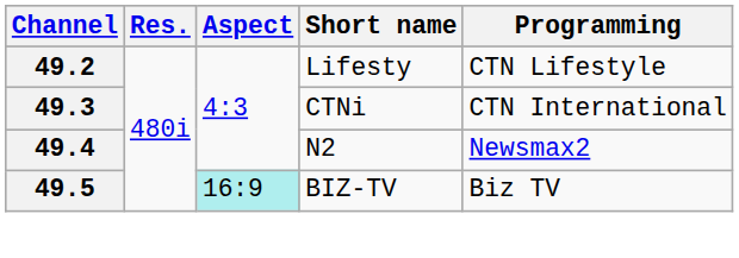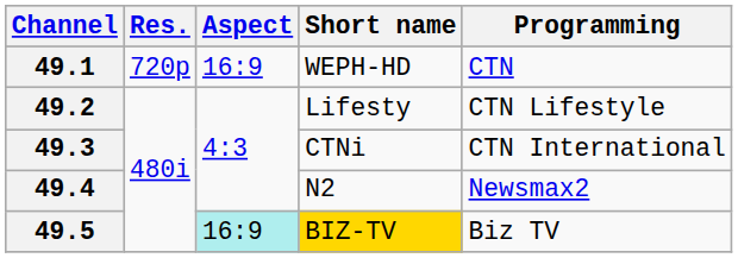 <table class="wikitable">
 <tr>
 <th><a href='#'>Channel</a></th>
 <th><a href='#'>Res.</a></th>
 <th><a href='#'>Aspect</a></th>
 <th>Short name</th>
 <th>Programming</th>
+</tr>
+<tr>
+<th scope = "row">49.1</th>
+<td><a href='#'>720p</a></td>
+<td><a href='#'>16:9</a></td>
+<td>WEPH-HD</td>
+<td><a href='#'>CTN</a></td>
 </tr>
 <tr>
 <th scope = "row">49.2</th>
 <td rowspan=4><a href='#'>480i</a></td>
 <td rowspan=3><a href='#'>4:3</a></td>
 <td>Lifesty</td>
 <td>CTN Lifestyle</td>
 </tr>
 <tr>
 <th scope = "row">49.3</th>
 <td>CTNi</td>
 <td>CTN International</td>
 </tr>
 <tr>
 <th scope = "row">49.4</th>
 <td>N2</td>
 <td><a href='#'>Newsmax2</a></td>
 </tr>
 <tr>
 <th scope = "row">49.5</th>
 <td style="background: paleturquoise;">16:9</td>
-<td>BIZ-TV</td>
+<td style="background: gold;">BIZ-TV</td>
 <td>Biz TV</td>
 </tr>
 </table>
